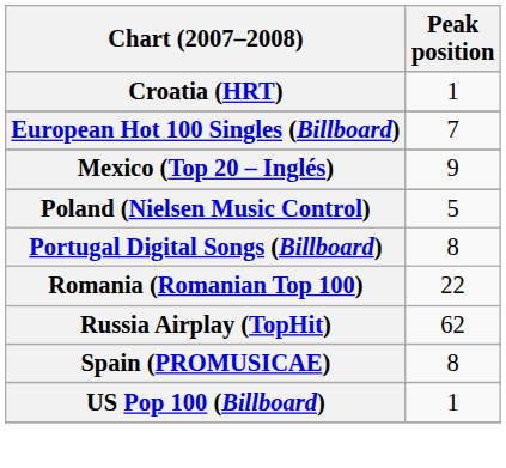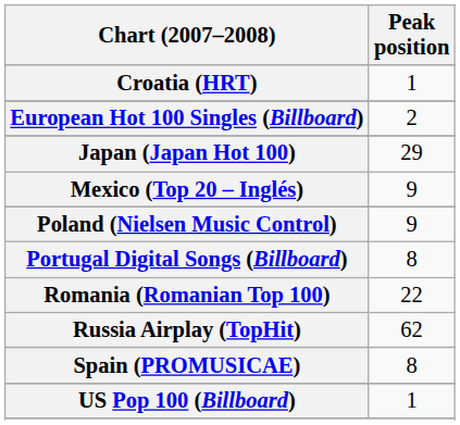 <table class="wikitable sortable plainrowheaders" style="text-align:center">
 <tr>
 <th scope="col">Chart (2007–2008)</th>
 <th scope="col">Peak<br>position</th>
 </tr>
 <tr>
 </tr>
 <tr>
 </tr>
 <tr>
 </tr>
 <tr>
 </tr>
 <tr>
 </tr>
 <tr>
 </tr>
 <tr>
 </tr>
 <tr>
 </tr>
 <tr>
 </tr>
 <tr>
 <th scope="row">Croatia (<a href='#'>HRT</a>)</th>
 <td>1</td>
 </tr>
 <tr>
 </tr>
 <tr>
 </tr>
 <tr>
 <th scope="row"><a href='#'>European Hot 100 Singles</a> (<em><a href='#'>Billboard</a></em>)</th>
-<td>7</td>
+<td>2</td>
 </tr>
 <tr>
 </tr>
 <tr>
 </tr>
 <tr>
 </tr>
 <tr>
 </tr>
 <tr>
 </tr>
 <tr>
+</tr>
+<tr>
+<th scope="row">Japan (<a href='#'>Japan Hot 100</a>)</th>
+<td>29</td>
 </tr>
 <tr>
 <th scope="row">Mexico (<a href='#'>Top 20 – Inglés</a>)</th>
 <td>9</td>
 </tr>
 <tr>
 </tr>
 <tr>
 </tr>
 <tr>
 </tr>
 <tr>
 </tr>
 <tr>
 <th scope="row">Poland (<a href='#'>Nielsen Music Control</a>)</th>
-<td>5</td>
+<td>9</td>
 </tr>
 <tr>
 <th scope="row"><a href='#'>Portugal Digital Songs</a> (<em><a href='#'>Billboard</a></em>)</th>
 <td>8</td>
 </tr>
 <tr>
 <th scope="row">Romania (<a href='#'>Romanian Top 100</a>)</th>
 <td>22</td>
 </tr>
 <tr>
 <th scope="row">Russia Airplay (<a href='#'>TopHit</a>)</th>
 <td>62</td>
 </tr>
 <tr>
 </tr>
 <tr>
 </tr>
 <tr>
 <th scope="row">Spain (<a href='#'>PROMUSICAE</a>)</th>
 <td>8</td>
 </tr>
 <tr>
 </tr>
 <tr>
 </tr>
 <tr>
 </tr>
 <tr>
 </tr>
 <tr>
 </tr>
 <tr>
 </tr>
 <tr>
 </tr>
 <tr>
 </tr>
 <tr>
 </tr>
 <tr>
 </tr>
 <tr>
 <th scope="row">US <a href='#'>Pop 100</a> (<em><a href='#'>Billboard</a></em>)</th>
 <td>1</td>
 </tr>
 <tr>
 </tr>
 <tr>
 </tr>
 </table>
